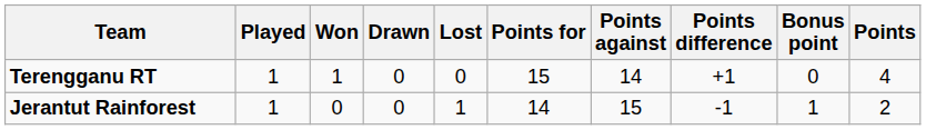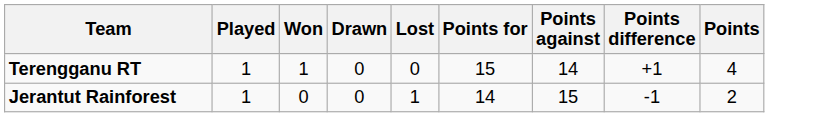 <table class="wikitable" style="text-align:center">
 <tr>
 <th width=175>Team</th>
 <th>Played</th>
 <th>Won</th>
 <th>Drawn</th>
 <th>Lost</th>
 <th>Points for</th>
 <th>Points<br>against</th>
 <th>Points<br>difference</th>
-<th>Bonus<br>point</th>
 <th>Points</th>
 </tr>
 <tr>
 <td align="left"><strong>Terengganu RT</strong></td>
 <td>1</td>
 <td>1</td>
 <td>0</td>
 <td>0</td>
 <td>15</td>
 <td>14</td>
 <td>+1</td>
-<td>0</td>
 <td>4</td>
 </tr>
 <tr>
 <td align="left"><strong>Jerantut Rainforest</strong></td>
 <td>1</td>
 <td>0</td>
 <td>0</td>
 <td>1</td>
 <td>14</td>
 <td>15</td>
 <td>-1</td>
-<td>1</td>
 <td>2</td>
 </tr>
 </table>
